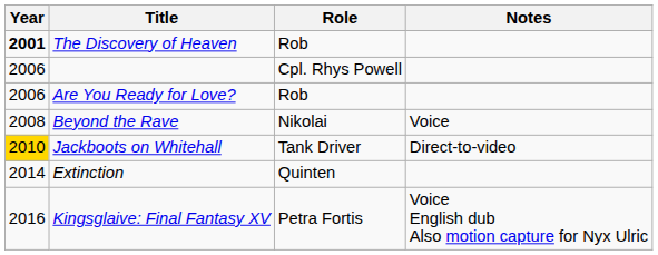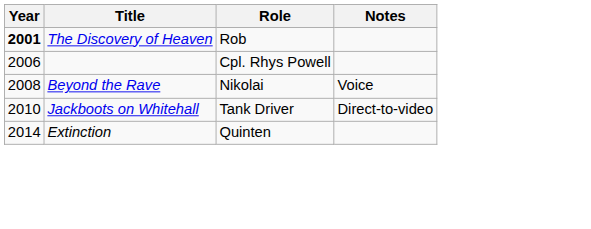 <table class="wikitable sortable">
 <tr>
 <th>Year</th>
 <th>Title</th>
 <th>Role</th>
 <th>Notes</th>
 </tr>
 <tr>
 <td><strong>2001</strong></td>
 <td><em><a href='#'>The Discovery of Heaven</a></em></td>
 <td>Rob</td>
 <td></td>
 </tr>
 <tr>
 <td>2006</td>
 <td><em></em></td>
 <td>Cpl. Rhys Powell</td>
 <td></td>
 </tr>
 <tr>
-<td>2006</td>
-<td><em><a href='#'>Are You Ready for Love?</a></em></td>
-<td>Rob</td>
-<td></td>
-</tr>
-<tr>
 <td>2008</td>
 <td><em><a href='#'>Beyond the Rave</a></em></td>
 <td>Nikolai</td>
 <td>Voice</td>
 </tr>
 <tr>
-<td style="background: gold;">2010</td>
+<td>2010</td>
 <td><em><a href='#'>Jackboots on Whitehall</a></em></td>
 <td>Tank Driver</td>
 <td>Direct-to-video</td>
 </tr>
 <tr>
 <td>2014</td>
 <td><em>Extinction</em></td>
 <td>Quinten</td>
 <td></td>
 </tr>
-<tr>
-<td>2016</td>
-<td><em><a href='#'>Kingsglaive: Final Fantasy XV</a></em></td>
-<td>Petra Fortis</td>
-<td>Voice<br>English dub<br>Also <a href='#'>motion capture</a> for Nyx Ulric</td>
-</tr>
 </table>
